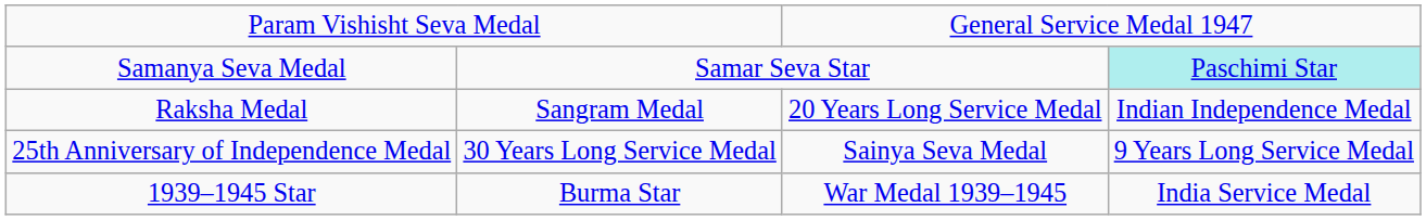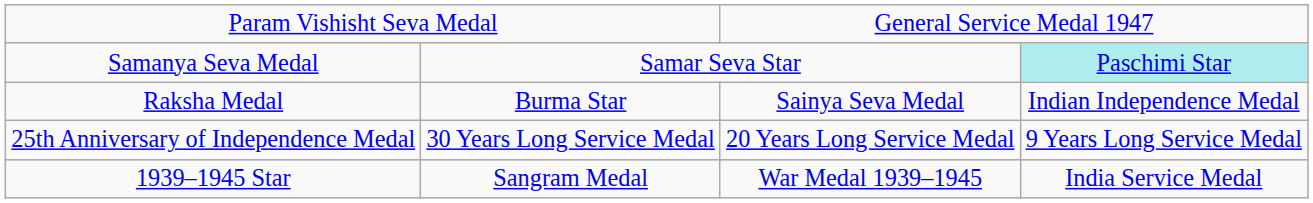 <table class="wikitable" style="margin:1em auto; text-align:center;">
 <tr>
 <td colspan="2"><a href='#'>Param Vishisht Seva Medal</a></td>
 <td colspan="2"><a href='#'>General Service Medal 1947</a></td>
 </tr>
 <tr>
 <td><a href='#'>Samanya Seva Medal</a></td>
 <td colspan="2"><a href='#'>Samar Seva Star</a></td>
 <td style="background: paleturquoise;"><a href='#'>Paschimi Star</a></td>
 </tr>
 <tr>
 <td><a href='#'>Raksha Medal</a></td>
-<td><a href='#'>Sangram Medal</a></td>
-<td><a href='#'>20 Years Long Service Medal</a></td>
+<td><a href='#'>Burma Star</a></td>
+<td><a href='#'>Sainya Seva Medal</a></td>
 <td><a href='#'>Indian Independence Medal</a></td>
 </tr>
 <tr>
 <td><a href='#'>25th Anniversary of Independence Medal</a></td>
 <td><a href='#'>30 Years Long Service Medal</a></td>
-<td><a href='#'>Sainya Seva Medal</a></td>
+<td><a href='#'>20 Years Long Service Medal</a></td>
 <td><a href='#'>9 Years Long Service Medal</a></td>
 </tr>
 <tr>
 <td><a href='#'>1939–1945 Star</a></td>
-<td><a href='#'>Burma Star</a></td>
+<td><a href='#'>Sangram Medal</a></td>
 <td><a href='#'>War Medal 1939–1945</a></td>
 <td><a href='#'>India Service Medal</a></td>
 </tr>
 </table>
